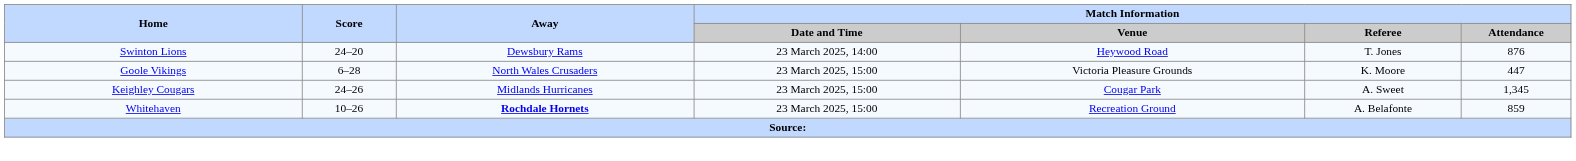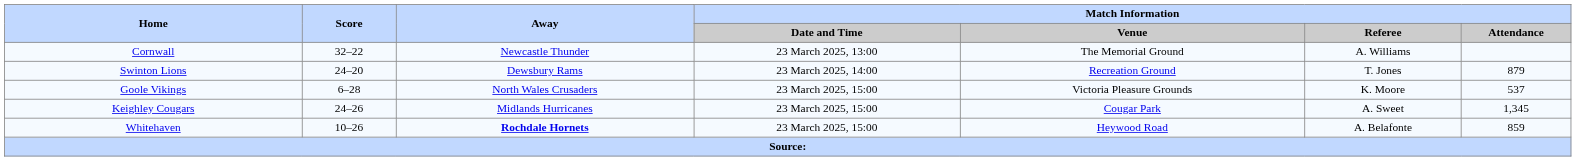 <table border=1 style="border-collapse:collapse; font-size:90%; text-align:center;" cellpadding=3 cellspacing=0 width=100%>
 <tr bgcolor=#C1D8FF>
 <th scope="col" rowspan=2 width=19%>Home</th>
 <th scope="col" rowspan=2 width=6%>Score</th>
 <th scope="col" rowspan=2 width=19%>Away</th>
 <th colspan=4>Match Information</th>
 </tr>
 <tr bgcolor=#CCCCCC>
 <th scope="col" width=17%>Date and Time</th>
 <th scope="col" width=22%>Venue</th>
 <th scope="col" width=10%>Referee</th>
 <th scope="col" width=7%>Attendance</th>
 </tr>
 <tr bgcolor=#F5FAFF>
+<td> <a href='#'>Cornwall</a></td>
+<td>32–22</td>
+<td> <a href='#'>Newcastle Thunder</a></td>
+<td>23 March 2025, 13:00</td>
+<td>The Memorial Ground</td>
+<td>A. Williams</td>
+<td></td>
+</tr>
+<tr bgcolor=#F5FAFF>
 <td> <a href='#'>Swinton Lions</a></td>
 <td>24–20</td>
 <td> <a href='#'>Dewsbury Rams</a></td>
 <td>23 March 2025, 14:00</td>
-<td><a href='#'>Heywood Road</a></td>
+<td><a href='#'>Recreation Ground</a></td>
 <td>T. Jones</td>
-<td>876</td>
+<td>879</td>
 </tr>
 <tr bgcolor=#F5FAFF>
 <td> <a href='#'>Goole Vikings</a></td>
 <td>6–28</td>
 <td>  <a href='#'>North Wales Crusaders</a></td>
 <td>23 March 2025, 15:00</td>
 <td>Victoria Pleasure Grounds</td>
 <td>K. Moore</td>
-<td>447</td>
+<td>537</td>
 </tr>
 <tr bgcolor=#F5FAFF>
 <td> <a href='#'>Keighley Cougars</a></td>
 <td>24–26</td>
 <td> <a href='#'>Midlands Hurricanes</a></td>
 <td>23 March 2025, 15:00</td>
 <td><a href='#'>Cougar Park</a></td>
 <td>A. Sweet</td>
 <td>1,345</td>
 </tr>
 <tr bgcolor=#F5FAFF>
 <td> <a href='#'>Whitehaven</a></td>
 <td>10–26</td>
 <td><strong> <a href='#'>Rochdale Hornets</a></strong></td>
 <td>23 March 2025, 15:00</td>
-<td><a href='#'>Recreation Ground</a></td>
+<td><a href='#'>Heywood Road</a></td>
 <td>A. Belafonte</td>
 <td>859</td>
 </tr>
 <tr style="background:#c1d8ff;">
 <th colspan=7>Source:</th>
 </tr>
 </table>
